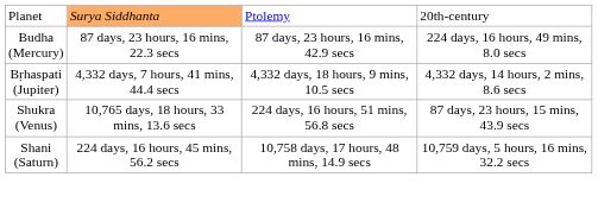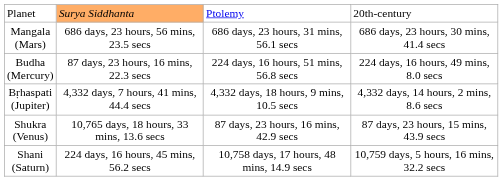 <table class="wikitable" align="center" style=" background: transparent; ">
 <tr>
 <td width="60px">Planet</td>
 <td width="200px" style="background: #ffad66;"><em>Surya Siddhanta</em></td>
 <td width="200px"><a href='#'>Ptolemy</a></td>
 <td width="200px">20th-century</td>
 </tr>
 <tr style="text-align: center;">
+<td>Mangala (Mars)</td>
+<td>686 days, 23 hours, 56 mins, 23.5 secs</td>
+<td>686 days, 23 hours, 31 mins, 56.1 secs</td>
+<td>686 days, 23 hours, 30 mins, 41.4 secs</td>
+</tr>
+<tr style="text-align: center;">
 <td>Budha (Mercury)</td>
 <td>87 days, 23 hours, 16 mins, 22.3 secs</td>
-<td>87 days, 23 hours, 16 mins, 42.9 secs</td>
+<td>224 days, 16 hours, 51 mins, 56.8 secs</td>
 <td>224 days, 16 hours, 49 mins, 8.0 secs</td>
 </tr>
 <tr style="text-align: center;">
 <td>Bṛhaspati (Jupiter)</td>
 <td>4,332 days, 7 hours, 41 mins, 44.4 secs</td>
 <td>4,332 days, 18 hours, 9 mins, 10.5 secs</td>
 <td>4,332 days, 14 hours, 2 mins, 8.6 secs</td>
 </tr>
 <tr style="text-align: center;">
 <td>Shukra (Venus)</td>
 <td>10,765 days, 18 hours, 33 mins, 13.6 secs</td>
-<td>224 days, 16 hours, 51 mins, 56.8 secs</td>
+<td>87 days, 23 hours, 16 mins, 42.9 secs</td>
 <td>87 days, 23 hours, 15 mins, 43.9 secs</td>
 </tr>
 <tr style="text-align: center;">
 <td>Shani (Saturn)</td>
 <td>224 days, 16 hours, 45 mins, 56.2 secs</td>
 <td>10,758 days, 17 hours, 48 mins, 14.9 secs</td>
 <td>10,759 days, 5 hours, 16 mins, 32.2 secs</td>
 </tr>
 </table>
